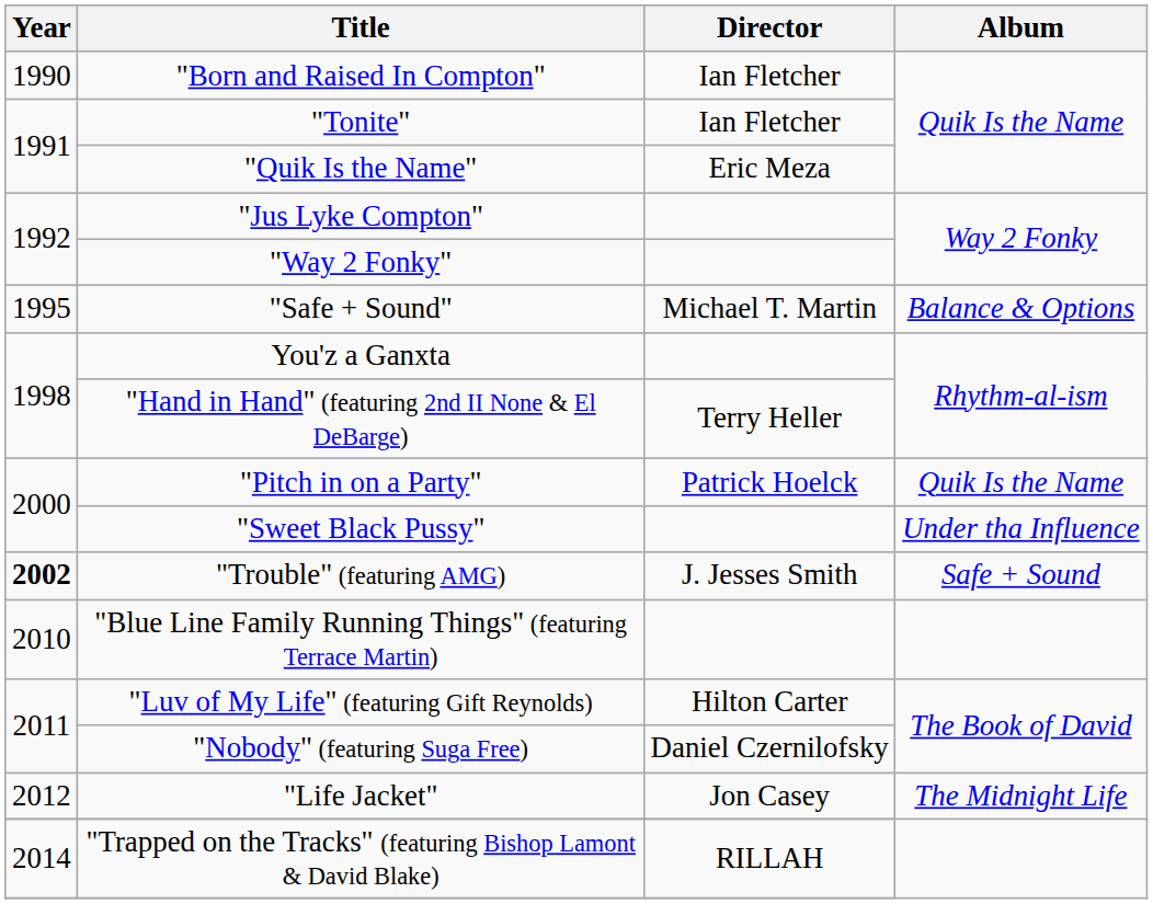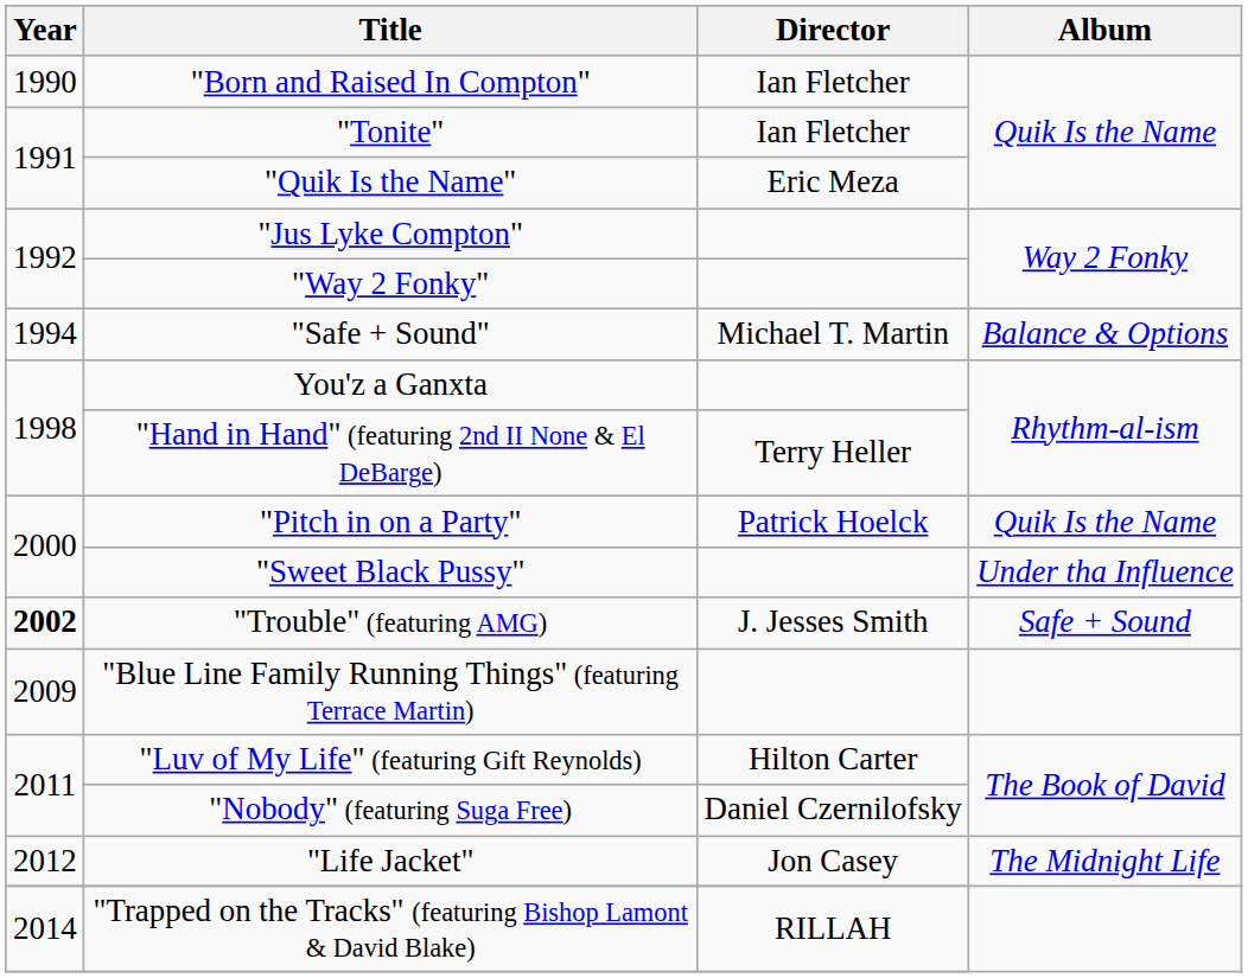 <table class="wikitable plainrowheaders" style="text-align:center;">
 <tr>
 <th>Year</th>
 <th width="300">Title</th>
 <th>Director</th>
 <th>Album</th>
 </tr>
 <tr>
 <td>1990</td>
 <td>"<a href='#'>Born and Raised In Compton</a>"</td>
 <td>Ian Fletcher</td>
 <td rowspan="3"><em><a href='#'>Quik Is the Name</a></em></td>
 </tr>
 <tr>
 <td rowspan="2">1991</td>
 <td>"<a href='#'>Tonite</a>"</td>
 <td>Ian Fletcher</td>
 </tr>
 <tr>
 <td>"<a href='#'>Quik Is the Name</a>"</td>
 <td>Eric Meza</td>
 </tr>
 <tr>
 <td rowspan="2">1992</td>
 <td>"<a href='#'>Jus Lyke Compton</a>"</td>
 <td></td>
 <td rowspan="2"><em><a href='#'>Way 2 Fonky</a></em></td>
 </tr>
 <tr>
 <td>"<a href='#'>Way 2 Fonky</a>"</td>
 <td></td>
 </tr>
 <tr>
-<td>1995</td>
+<td>1994</td>
 <td>"Safe + Sound"</td>
 <td>Michael T. Martin</td>
 <td><em><a href='#'>Balance & Options</a></em></td>
 </tr>
 <tr>
 <td rowspan="2">1998</td>
 <td>You'z a Ganxta</td>
 <td></td>
 <td rowspan="2"><em><a href='#'>Rhythm-al-ism</a></em></td>
 </tr>
 <tr>
 <td>"<a href='#'>Hand in Hand</a>"<small> (featuring <a href='#'>2nd II None</a> & <a href='#'>El DeBarge</a>)</small></td>
 <td>Terry Heller</td>
 </tr>
 <tr>
 <td rowspan="2">2000</td>
 <td>"<a href='#'>Pitch in on a Party</a>"</td>
 <td><a href='#'>Patrick Hoelck</a></td>
 <td><em><a href='#'>Quik Is the Name</a></em></td>
 </tr>
 <tr>
 <td>"<a href='#'>Sweet Black Pussy</a>"</td>
 <td></td>
 <td><em><a href='#'>Under tha Influence</a></em></td>
 </tr>
 <tr>
 <td><strong>2002</strong></td>
 <td>"Trouble"<small> (featuring <a href='#'>AMG</a>)</small></td>
 <td>J. Jesses Smith</td>
 <td><em><a href='#'>Safe + Sound</a></em></td>
 </tr>
 <tr>
-<td>2010</td>
+<td>2009</td>
 <td>"Blue Line Family Running Things"<small> (featuring <a href='#'>Terrace Martin</a>)</small></td>
 <td></td>
 <td></td>
 </tr>
 <tr>
 <td rowspan="2">2011</td>
 <td>"<a href='#'>Luv of My Life</a>"<small> (featuring Gift Reynolds)</small></td>
 <td>Hilton Carter</td>
 <td rowspan="2"><em><a href='#'>The Book of David</a></em></td>
 </tr>
 <tr>
 <td>"<a href='#'>Nobody</a>"<small> (featuring <a href='#'>Suga Free</a>)</small></td>
 <td>Daniel Czernilofsky</td>
 </tr>
 <tr>
 <td>2012</td>
 <td>"Life Jacket"</td>
 <td>Jon Casey</td>
 <td rowspan="2"><em><a href='#'>The Midnight Life</a></em></td>
 </tr>
 <tr>
 </tr>
 <tr>
 <td>2014</td>
 <td>"Trapped on the Tracks" <small> (featuring <a href='#'>Bishop Lamont</a> & David Blake)</small></td>
 <td>RILLAH</td>
 </tr>
 <tr>
 </tr>
 </table>
